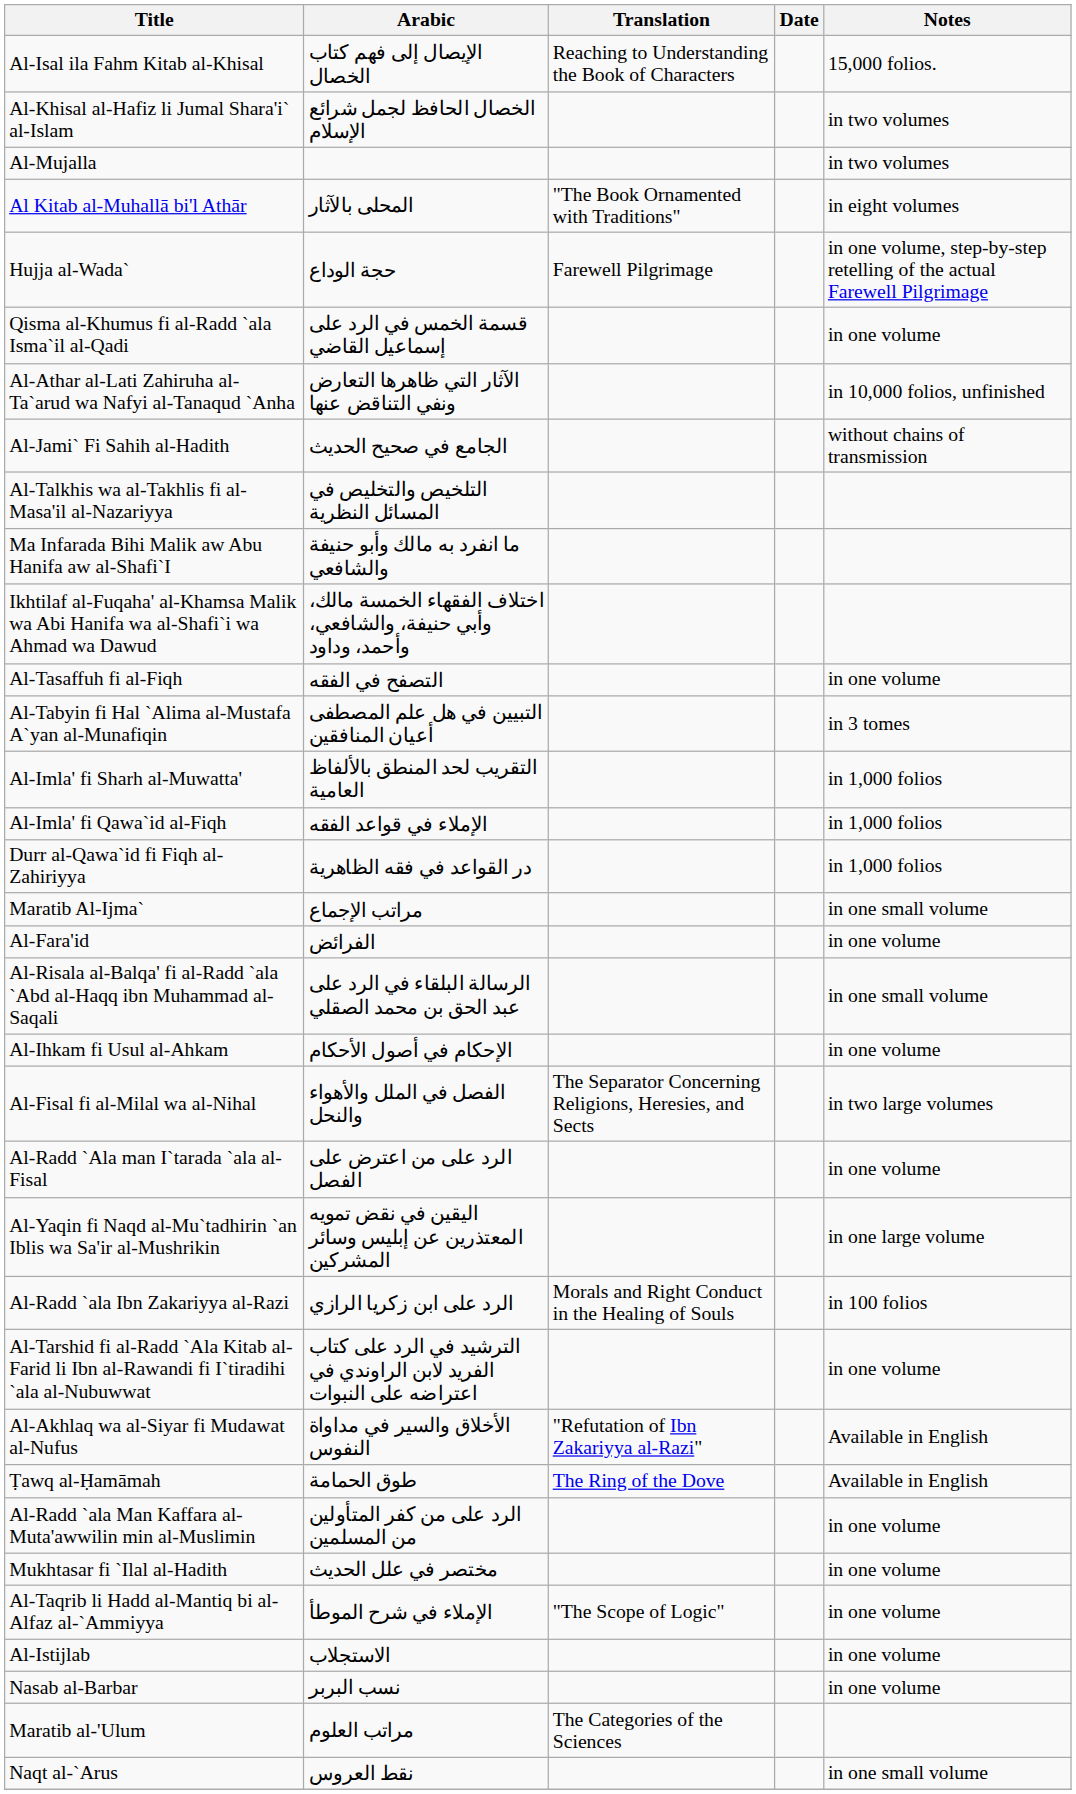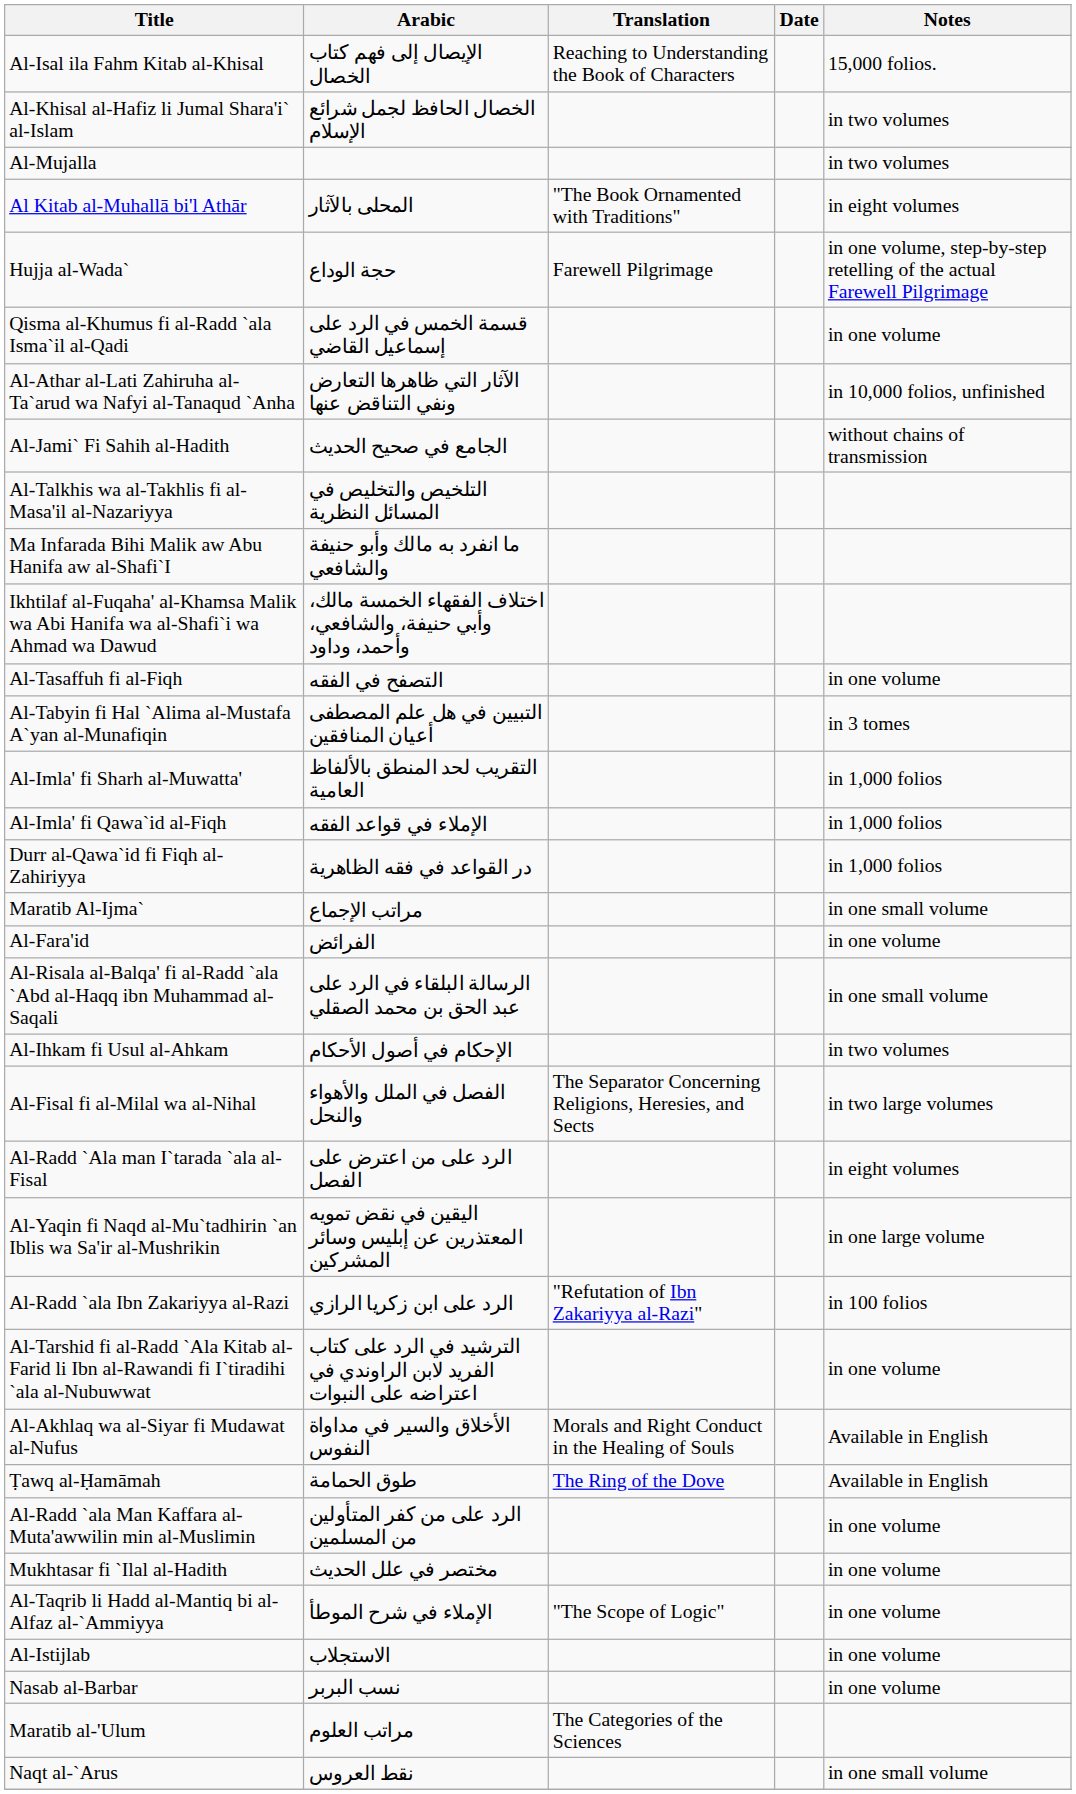 <table class="wikitable">
 <tr>
 <th>Title</th>
 <th>Arabic</th>
 <th>Translation</th>
 <th>Date</th>
 <th>Notes</th>
 </tr>
 <tr>
 <td>Al-Isal ila Fahm Kitab al-Khisal</td>
 <td>الإيصال إلى فهم كتاب الخصال</td>
 <td>Reaching to Understanding the Book of Characters</td>
 <td></td>
 <td>15,000 folios.</td>
 </tr>
 <tr>
 <td>Al-Khisal al-Hafiz li Jumal Shara'i` al-Islam</td>
 <td>الخصال الحافظ لجمل شرائع الإسلام</td>
 <td></td>
 <td></td>
 <td>in two volumes</td>
 </tr>
 <tr>
 <td>Al-Mujalla</td>
 <td></td>
 <td></td>
 <td></td>
 <td>in two volumes</td>
 </tr>
 <tr>
 <td><a href='#'>Al Kitab al-Muhallā bi'l Athār</a></td>
 <td>المحلى بالآثار</td>
 <td>"The Book Ornamented with Traditions"</td>
 <td></td>
 <td>in eight volumes</td>
 </tr>
 <tr>
 <td>Hujja al-Wada`</td>
 <td>حجة الوداع</td>
 <td>Farewell Pilgrimage</td>
 <td></td>
 <td>in one volume, step-by-step retelling of the actual <a href='#'>Farewell Pilgrimage</a></td>
 </tr>
 <tr>
 <td>Qisma al-Khumus fi al-Radd `ala Isma`il al-Qadi</td>
 <td>قسمة الخمس في الرد على إسماعيل القاضي</td>
 <td></td>
 <td></td>
 <td>in one volume</td>
 </tr>
 <tr>
 <td>Al-Athar al-Lati Zahiruha al-Ta`arud wa Nafyi al-Tanaqud `Anha</td>
 <td>الآثار التي ظاهرها التعارض ونفي التناقض عنها</td>
 <td></td>
 <td></td>
 <td>in 10,000 folios, unfinished</td>
 </tr>
 <tr>
 <td>Al-Jami` Fi Sahih al-Hadith</td>
 <td>الجامع في صحيح الحديث</td>
 <td></td>
 <td></td>
 <td>without chains of transmission</td>
 </tr>
 <tr>
 <td>Al-Talkhis wa al-Takhlis fi al-Masa'il al-Nazariyya</td>
 <td>التلخيص والتخليص في المسائل النظرية</td>
 <td></td>
 <td></td>
 <td></td>
 </tr>
 <tr>
 <td>Ma Infarada Bihi Malik aw Abu Hanifa aw al-Shafi`I</td>
 <td>ما انفرد به مالك وأبو حنيفة والشافعي</td>
 <td></td>
 <td></td>
 <td></td>
 </tr>
 <tr>
 <td>Ikhtilaf al-Fuqaha' al-Khamsa Malik wa Abi Hanifa wa al-Shafi`i wa Ahmad wa Dawud</td>
 <td>اختلاف الفقهاء الخمسة مالك، وأبي حنيفة، والشافعي، وأحمد، وداود</td>
 <td></td>
 <td></td>
 <td></td>
 </tr>
 <tr>
 <td>Al-Tasaffuh fi al-Fiqh</td>
 <td>التصفح في الفقه</td>
 <td></td>
 <td></td>
 <td>in one volume</td>
 </tr>
 <tr>
 <td>Al-Tabyin fi Hal `Alima al-Mustafa A`yan al-Munafiqin</td>
 <td>التبيين في هل علم المصطفى أعيان المنافقين</td>
 <td></td>
 <td></td>
 <td>in 3 tomes</td>
 </tr>
 <tr>
 <td>Al-Imla' fi Sharh al-Muwatta'</td>
 <td>التقريب لحد المنطق بالألفاظ العامية</td>
 <td></td>
 <td></td>
 <td>in 1,000 folios</td>
 </tr>
 <tr>
 <td>Al-Imla' fi Qawa`id al-Fiqh</td>
 <td>الإملاء في قواعد الفقه</td>
 <td></td>
 <td></td>
 <td>in 1,000 folios</td>
 </tr>
 <tr>
 <td>Durr al-Qawa`id fi Fiqh al-Zahiriyya</td>
 <td>در القواعد في فقه الظاهرية</td>
 <td></td>
 <td></td>
 <td>in 1,000 folios</td>
 </tr>
 <tr>
 <td>Maratib Al-Ijma`</td>
 <td>مراتب الإجماع</td>
 <td></td>
 <td></td>
 <td>in one small volume</td>
 </tr>
 <tr>
 <td>Al-Fara'id</td>
 <td>الفرائض</td>
 <td></td>
 <td></td>
 <td>in one volume</td>
 </tr>
 <tr>
 <td>Al-Risala al-Balqa' fi al-Radd `ala `Abd al-Haqq ibn Muhammad al-Saqali</td>
 <td>الرسالة البلقاء في الرد على عبد الحق بن محمد الصقلي</td>
 <td></td>
 <td></td>
 <td>in one small volume</td>
 </tr>
 <tr>
 <td>Al-Ihkam fi Usul al-Ahkam</td>
 <td>الإحكام في أصول الأحكام</td>
 <td></td>
 <td></td>
-<td>in one volume</td>
+<td>in two volumes</td>
 </tr>
 <tr>
 <td>Al-Fisal fi al-Milal wa al-Nihal</td>
 <td>الفصل في الملل والأهواء والنحل</td>
 <td>The Separator Concerning Religions, Heresies, and Sects</td>
 <td></td>
 <td>in two large volumes</td>
 </tr>
 <tr>
 <td>Al-Radd `Ala man I`tarada `ala al-Fisal</td>
 <td>الرد على من اعترض على الفصل</td>
 <td></td>
 <td></td>
-<td>in one volume</td>
+<td>in eight volumes</td>
 </tr>
 <tr>
 <td>Al-Yaqin fi Naqd al-Mu`tadhirin `an Iblis wa Sa'ir al-Mushrikin</td>
 <td>اليقين في نقض تمويه المعتذرين عن إبليس وسائر المشركين</td>
 <td></td>
 <td></td>
 <td>in one large volume</td>
 </tr>
 <tr>
 <td>Al-Radd `ala Ibn Zakariyya al-Razi</td>
 <td>الرد على ابن زكريا الرازي</td>
-<td>Morals and Right Conduct in the Healing of Souls</td>
+<td>"Refutation of <a href='#'>Ibn Zakariyya al-Razi</a>"</td>
 <td></td>
 <td>in 100 folios</td>
 </tr>
 <tr>
 <td>Al-Tarshid fi al-Radd `Ala Kitab al-Farid li Ibn al-Rawandi fi I`tiradihi `ala al-Nubuwwat</td>
 <td>الترشيد في الرد على كتاب الفريد لابن الراوندي في اعتراضه على النبوات</td>
 <td></td>
 <td></td>
 <td>in one volume</td>
 </tr>
 <tr>
 <td>Al-Akhlaq wa al-Siyar fi Mudawat al-Nufus</td>
 <td>الأخلاق والسير في مداواة النفوس</td>
-<td>"Refutation of <a href='#'>Ibn Zakariyya al-Razi</a>"</td>
+<td>Morals and Right Conduct in the Healing of Souls</td>
 <td></td>
 <td>Available in English</td>
 </tr>
 <tr>
 <td>Ṭawq al-Ḥamāmah</td>
 <td>طوق الحمامة</td>
 <td><a href='#'>The Ring of the Dove</a></td>
 <td></td>
 <td>Available in English</td>
 </tr>
 <tr>
 <td>Al-Radd `ala Man Kaffara al-Muta'awwilin min al-Muslimin</td>
 <td>الرد على من كفر المتأولين من المسلمين</td>
 <td></td>
 <td></td>
 <td>in one volume</td>
 </tr>
 <tr>
 <td>Mukhtasar fi `Ilal al-Hadith</td>
 <td>مختصر في علل الحديث</td>
 <td></td>
 <td></td>
 <td>in one volume</td>
 </tr>
 <tr>
 <td>Al-Taqrib li Hadd al-Mantiq bi al-Alfaz al-`Ammiyya</td>
 <td>الإملاء في شرح الموطأ</td>
 <td>"The Scope of Logic"</td>
 <td></td>
 <td>in one volume</td>
 </tr>
 <tr>
 <td>Al-Istijlab</td>
 <td>الاستجلاب</td>
 <td></td>
 <td></td>
 <td>in one volume</td>
 </tr>
 <tr>
 <td>Nasab al-Barbar</td>
 <td>نسب البربر</td>
 <td></td>
 <td></td>
 <td>in one volume</td>
 </tr>
 <tr>
 <td>Maratib al-'Ulum</td>
 <td>مراتب العلوم</td>
 <td>The Categories of the Sciences</td>
 <td></td>
 <td></td>
 </tr>
 <tr>
 <td>Naqt al-`Arus</td>
 <td>نقط العروس</td>
 <td></td>
 <td></td>
 <td>in one small volume</td>
 </tr>
 <tr>
 </tr>
 </table>
